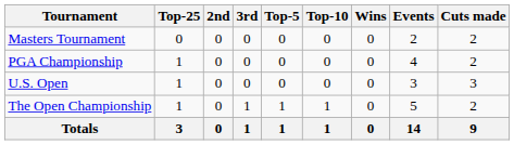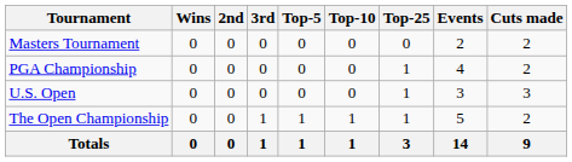 <table class=wikitable style=text-align:center>
 <tr>
 <th>Tournament</th>
-<th>Top-25</th>
+<th>Wins</th>
 <th>2nd</th>
 <th>3rd</th>
 <th>Top-5</th>
 <th>Top-10</th>
-<th>Wins</th>
+<th>Top-25</th>
 <th>Events</th>
 <th>Cuts made</th>
 </tr>
 <tr>
 <td align=left><a href='#'>Masters Tournament</a></td>
 <td>0</td>
 <td>0</td>
 <td>0</td>
 <td>0</td>
 <td>0</td>
 <td>0</td>
 <td>2</td>
 <td>2</td>
 </tr>
 <tr>
 <td align=left><a href='#'>PGA Championship</a></td>
-<td>1</td>
 <td>0</td>
 <td>0</td>
 <td>0</td>
 <td>0</td>
 <td>0</td>
+<td>1</td>
 <td>4</td>
 <td>2</td>
 </tr>
 <tr>
 <td align=left><a href='#'>U.S. Open</a></td>
-<td>1</td>
 <td>0</td>
 <td>0</td>
 <td>0</td>
 <td>0</td>
 <td>0</td>
+<td>1</td>
 <td>3</td>
 <td>3</td>
 </tr>
 <tr>
 <td align=left><a href='#'>The Open Championship</a></td>
-<td>1</td>
+<td>0</td>
 <td>0</td>
 <td>1</td>
 <td>1</td>
 <td>1</td>
-<td>0</td>
+<td>1</td>
 <td>5</td>
 <td>2</td>
 </tr>
 <tr>
 <th>Totals</th>
-<th>3</th>
+<th>0</th>
 <th>0</th>
 <th>1</th>
 <th>1</th>
 <th>1</th>
-<th>0</th>
+<th>3</th>
 <th>14</th>
 <th>9</th>
 </tr>
 </table>
